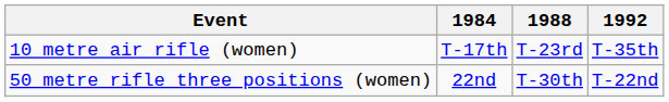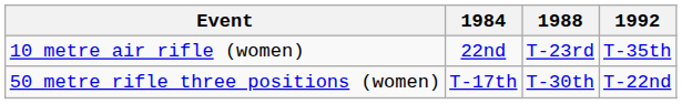 <table class="wikitable" style="text-align: center">
 <tr>
 <th>Event</th>
 <th>1984</th>
 <th>1988</th>
 <th>1992</th>
 </tr>
 <tr>
 <td align=left><a href='#'>10 metre air rifle</a> (women)</td>
-<td><a href='#'>T-17th</a></td>
+<td><a href='#'>22nd</a></td>
 <td><a href='#'>T-23rd</a></td>
 <td><a href='#'>T-35th</a></td>
 </tr>
 <tr>
 <td align=left><a href='#'>50 metre rifle three positions</a> (women)</td>
-<td><a href='#'>22nd</a></td>
+<td><a href='#'>T-17th</a></td>
 <td><a href='#'>T-30th</a></td>
 <td><a href='#'>T-22nd</a></td>
 </tr>
 </table>
